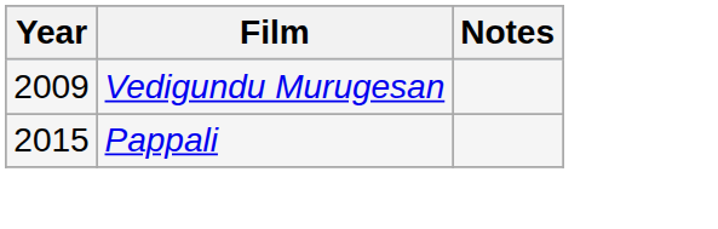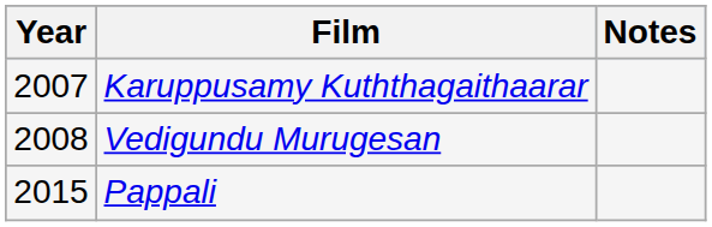 <table class="wikitable sortable" style="background:#f5f5f5;">
 <tr style="background:#B0C4DE;">
 <th>Year</th>
 <th>Film</th>
 <th class=unsortable>Notes</th>
 </tr>
 <tr>
-<td>2009</td>
+<td>2007</td>
+<td><em><a href='#'>Karuppusamy Kuththagaithaarar</a></em></td>
+<td></td>
+</tr>
+<tr>
+<td>2008</td>
 <td><em><a href='#'>Vedigundu Murugesan</a></em></td>
 <td></td>
 </tr>
 <tr>
 <td>2015</td>
 <td><em><a href='#'>Pappali</a></em></td>
 <td></td>
 </tr>
 </table>
